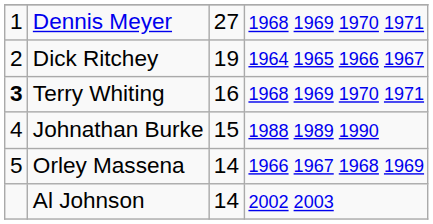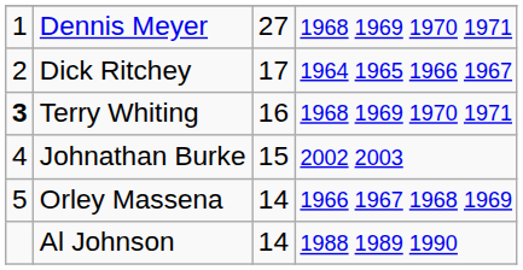 <table class="wikitable">
 <tr>
 </tr>
 <tr>
 <td>1</td>
 <td><a href='#'>Dennis Meyer</a></td>
 <td>27</td>
 <td style="font-size:80%;"><a href='#'>1968</a> <a href='#'>1969</a> <a href='#'>1970</a> <a href='#'>1971</a></td>
 </tr>
 <tr>
 <td>2</td>
 <td>Dick Ritchey</td>
-<td>19</td>
+<td>17</td>
 <td style="font-size:80%;"><a href='#'>1964</a> <a href='#'>1965</a> <a href='#'>1966</a> <a href='#'>1967</a></td>
 </tr>
 <tr>
 <td><strong>3</strong></td>
 <td>Terry Whiting</td>
 <td>16</td>
 <td style="font-size:80%;"><a href='#'>1968</a> <a href='#'>1969</a> <a href='#'>1970</a> <a href='#'>1971</a></td>
 </tr>
 <tr>
 <td>4</td>
 <td>Johnathan Burke</td>
 <td>15</td>
-<td style="font-size:80%;"><a href='#'>1988</a> <a href='#'>1989</a> <a href='#'>1990</a></td>
+<td style="font-size:80%;"><a href='#'>2002</a> <a href='#'>2003</a></td>
 </tr>
 <tr>
 <td>5</td>
 <td>Orley Massena</td>
 <td>14</td>
 <td style="font-size:80%;"><a href='#'>1966</a> <a href='#'>1967</a> <a href='#'>1968</a> <a href='#'>1969</a></td>
 </tr>
 <tr>
 <td></td>
 <td>Al Johnson</td>
 <td>14</td>
-<td style="font-size:80%;"><a href='#'>2002</a> <a href='#'>2003</a></td>
+<td style="font-size:80%;"><a href='#'>1988</a> <a href='#'>1989</a> <a href='#'>1990</a></td>
 </tr>
 </table>
